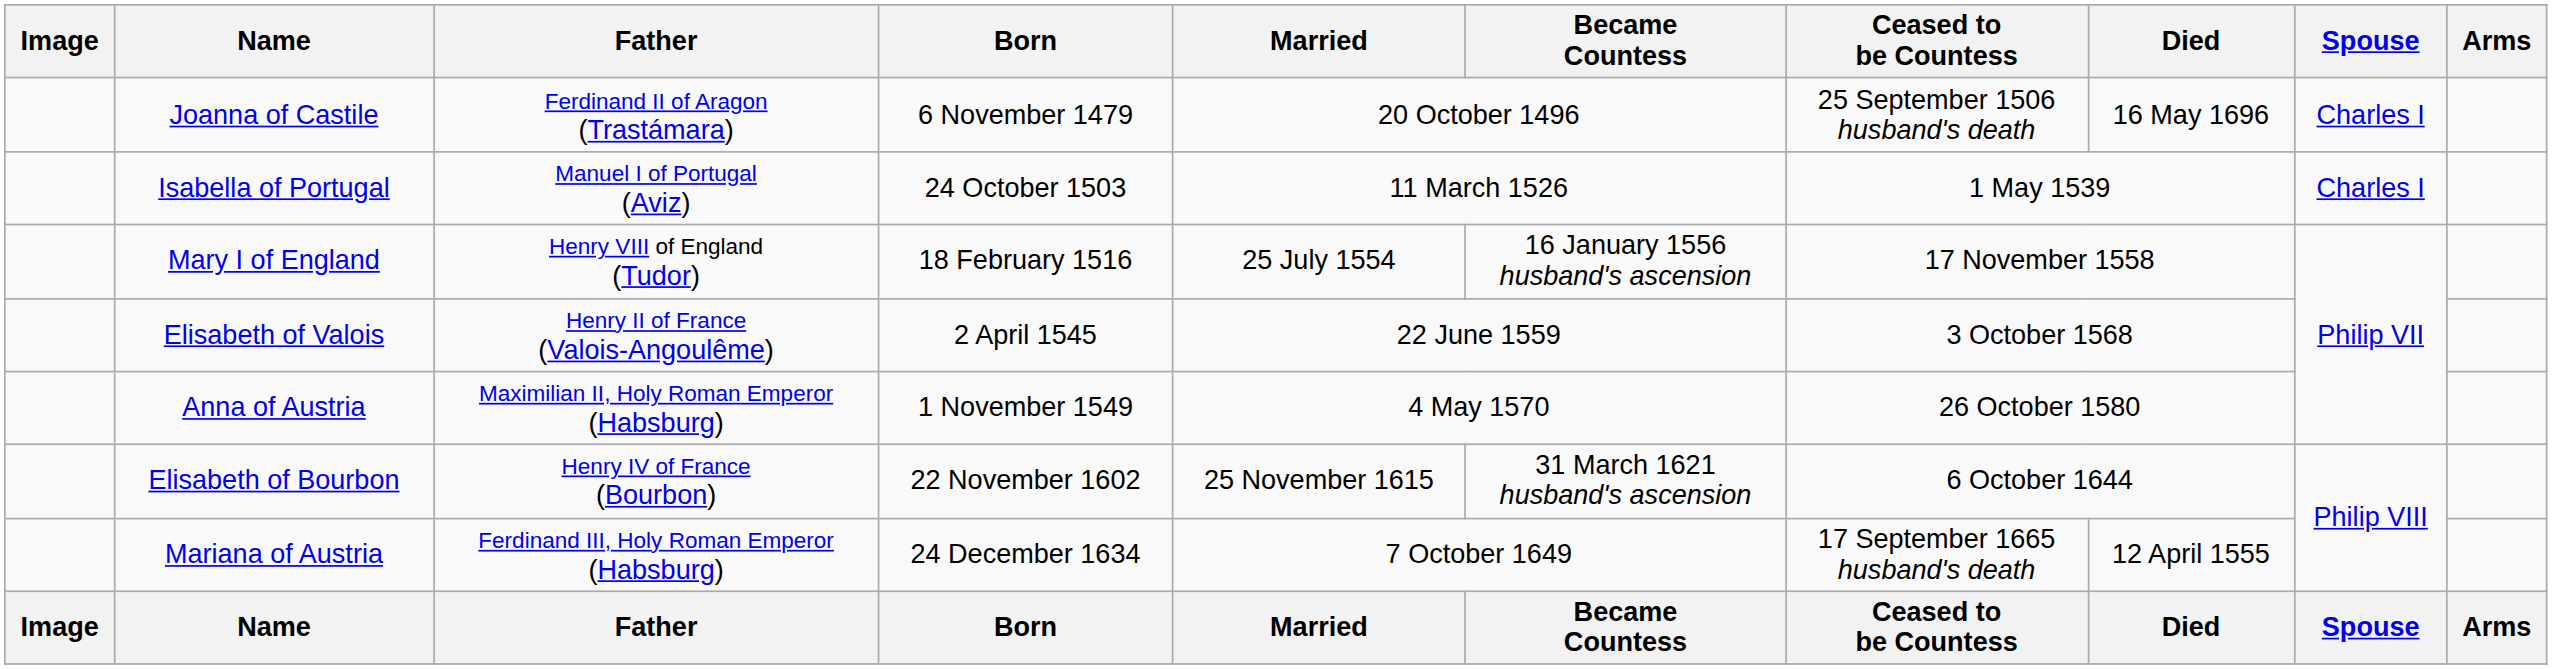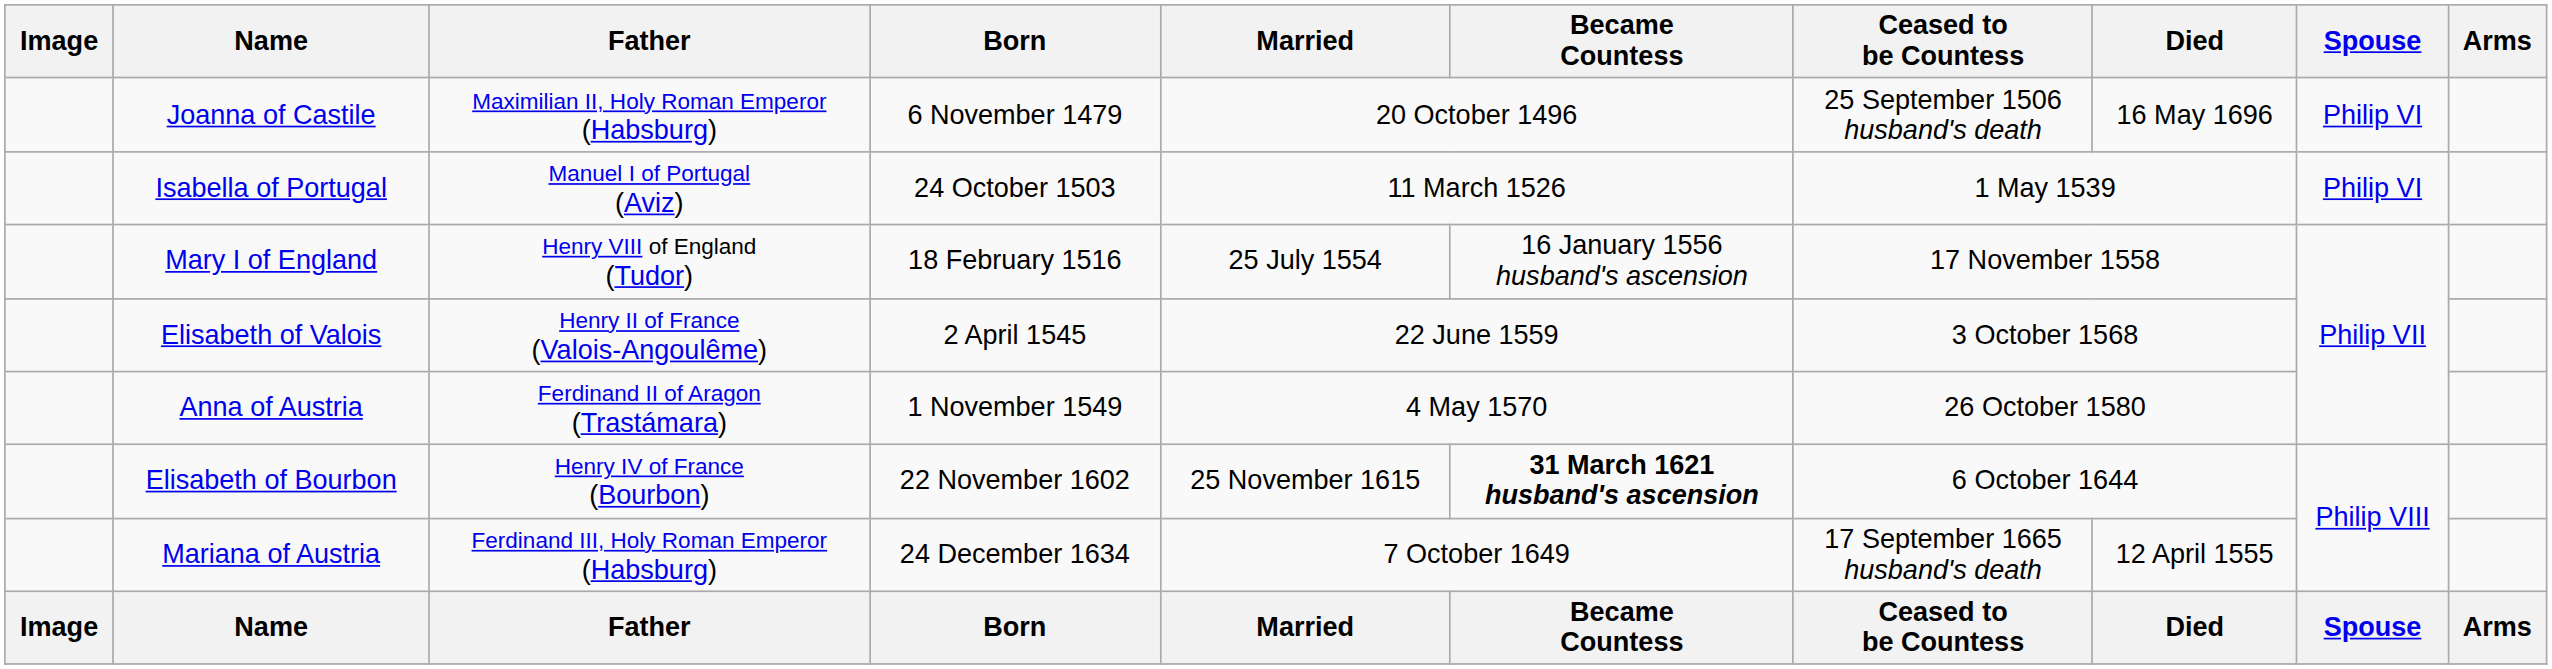 <table width=95% class="wikitable">
 <tr>
 <th>Image</th>
 <th>Name</th>
 <th>Father</th>
 <th>Born</th>
 <th>Married</th>
 <th>Became<br>Countess</th>
 <th>Ceased to<br>be Countess</th>
 <th>Died</th>
 <th><a href='#'>Spouse</a></th>
 <th>Arms</th>
 </tr>
 <tr>
 <td align="center"></td>
 <td align="center"><a href='#'>Joanna of Castile</a><br></td>
-<td align=center><small><a href='#'>Ferdinand II of Aragon</a></small><br> (<a href='#'>Trastámara</a>)</td>
+<td align="center"><small><a href='#'>Maximilian II, Holy Roman Emperor</a></small><br> (<a href='#'>Habsburg</a>)</td>
 <td align="center">6 November 1479</td>
 <td align="center" colspan="2">20 October 1496</td>
 <td align=center>25 September 1506<br><em>husband's death</em></td>
 <td align="center">16 May 1696</td>
-<td align="center"><a href='#'>Charles I</a></td>
+<td align=center><a href='#'>Philip VI</a></td>
 <td align="center"></td>
 </tr>
 <tr>
 <td align="center"></td>
 <td align="center"><a href='#'>Isabella of Portugal</a><br></td>
 <td align="center"><small><a href='#'>Manuel I of Portugal</a></small><br> (<a href='#'>Aviz</a>)</td>
 <td align="center">24 October 1503</td>
 <td align="center" colspan="2">11 March 1526</td>
 <td align="center" colspan="2">1 May 1539</td>
-<td align="center"><a href='#'>Charles I</a></td>
+<td align=center><a href='#'>Philip VI</a></td>
 <td align="center"></td>
 </tr>
 <tr>
 <td align="center"></td>
 <td align="center"><a href='#'>Mary I of England</a><br></td>
 <td align="center"><small><a href='#'>Henry VIII</a> of England</small><br> (<a href='#'>Tudor</a>)</td>
 <td align="center">18 February 1516</td>
 <td align="center">25 July 1554</td>
 <td align="center">16 January 1556<br><em>husband's ascension</em></td>
 <td align="center" colspan="2">17 November 1558</td>
 <td align="center" rowspan="3"><a href='#'>Philip VII</a></td>
 <td align="center"></td>
 </tr>
 <tr>
 <td align="center"></td>
 <td align="center"><a href='#'>Elisabeth of Valois</a><br></td>
 <td align="center"><small><a href='#'>Henry II of France</a></small><br> (<a href='#'>Valois-Angoulême</a>)</td>
 <td align="center">2 April 1545</td>
 <td align="center" colspan="2">22 June 1559</td>
 <td align="center" colspan="2">3 October 1568</td>
 <td align="center"></td>
 </tr>
 <tr>
 <td align="center"></td>
 <td align="center"><a href='#'>Anna of Austria</a><br></td>
-<td align="center"><small><a href='#'>Maximilian II, Holy Roman Emperor</a></small><br> (<a href='#'>Habsburg</a>)</td>
+<td align=center><small><a href='#'>Ferdinand II of Aragon</a></small><br> (<a href='#'>Trastámara</a>)</td>
 <td align="center">1 November 1549</td>
 <td align="center" colspan="2">4 May 1570</td>
 <td align="center" colspan="2">26 October 1580</td>
 <td align="center"></td>
 </tr>
 <tr>
 <td align="center"></td>
 <td align="center"><a href='#'>Elisabeth of Bourbon</a><br></td>
 <td align="center"><small><a href='#'>Henry IV of France</a></small><br> (<a href='#'>Bourbon</a>)</td>
 <td align="center">22 November 1602</td>
 <td align="center">25 November 1615</td>
-<td align="center">31 March 1621 <br><em>husband's ascension</em></td>
+<td align="center"><strong>31 March 1621 <br><em>husband's ascension</em></strong></td>
 <td align="center" colspan="2">6 October 1644</td>
 <td align="center" rowspan="2"><a href='#'>Philip VIII</a></td>
 <td align="center"></td>
 </tr>
 <tr>
 <td align="center"></td>
 <td align="center"><a href='#'>Mariana of Austria</a><br></td>
 <td align="center"><small><a href='#'>Ferdinand III, Holy Roman Emperor</a></small><br> (<a href='#'>Habsburg</a>)</td>
 <td align="center">24 December 1634</td>
 <td align="center" colspan="2">7 October 1649</td>
 <td align="center">17 September 1665 <br><em>husband's death</em></td>
 <td align="center">12 April 1555</td>
 <td align="center"></td>
 </tr>
 <tr>
 <th>Image</th>
 <th>Name</th>
 <th>Father</th>
 <th>Born</th>
 <th>Married</th>
 <th>Became<br>Countess</th>
 <th>Ceased to<br>be Countess</th>
 <th>Died</th>
 <th><a href='#'>Spouse</a></th>
 <th>Arms</th>
 </tr>
 </table>
